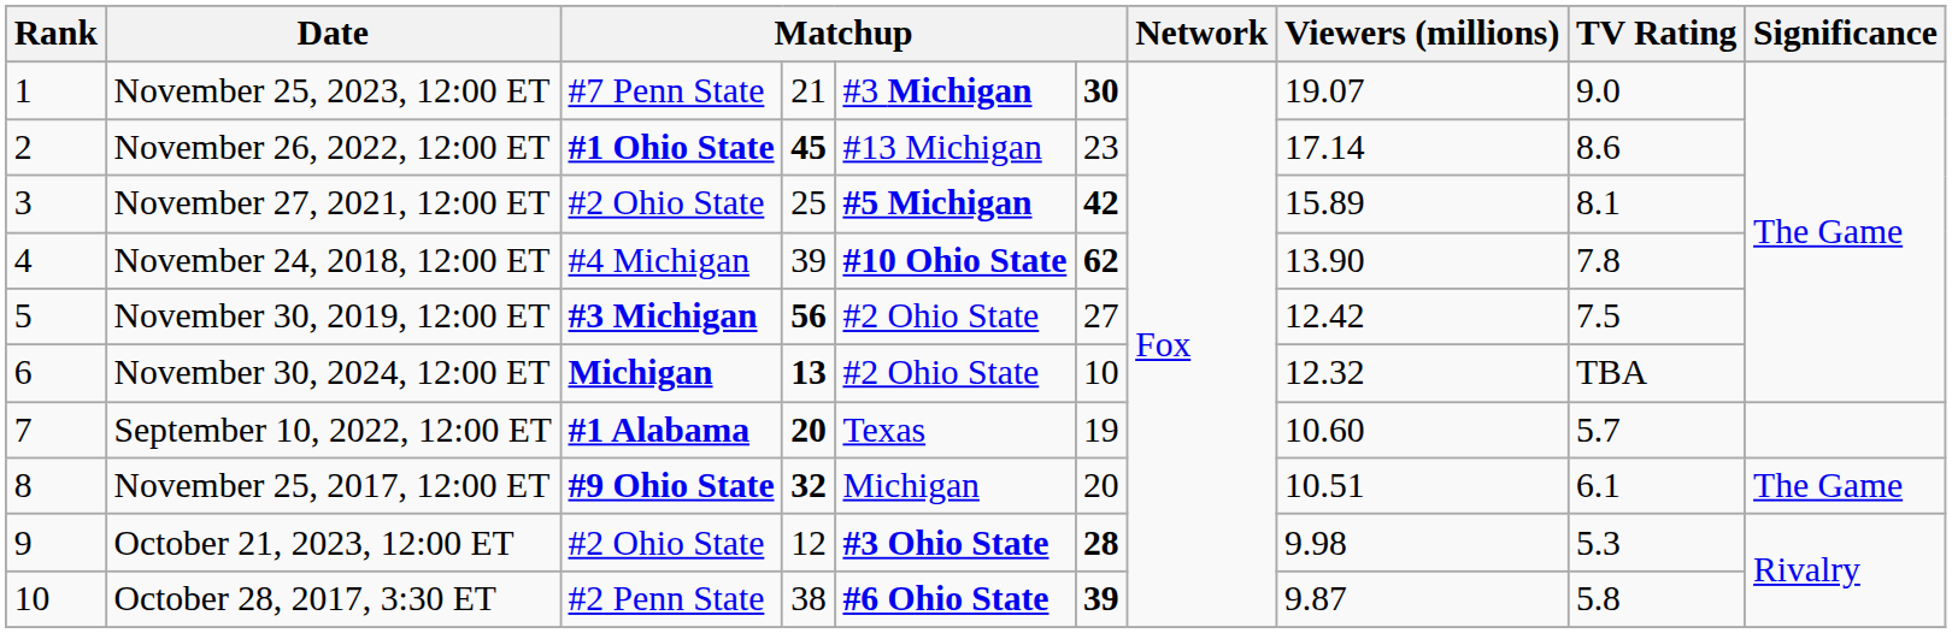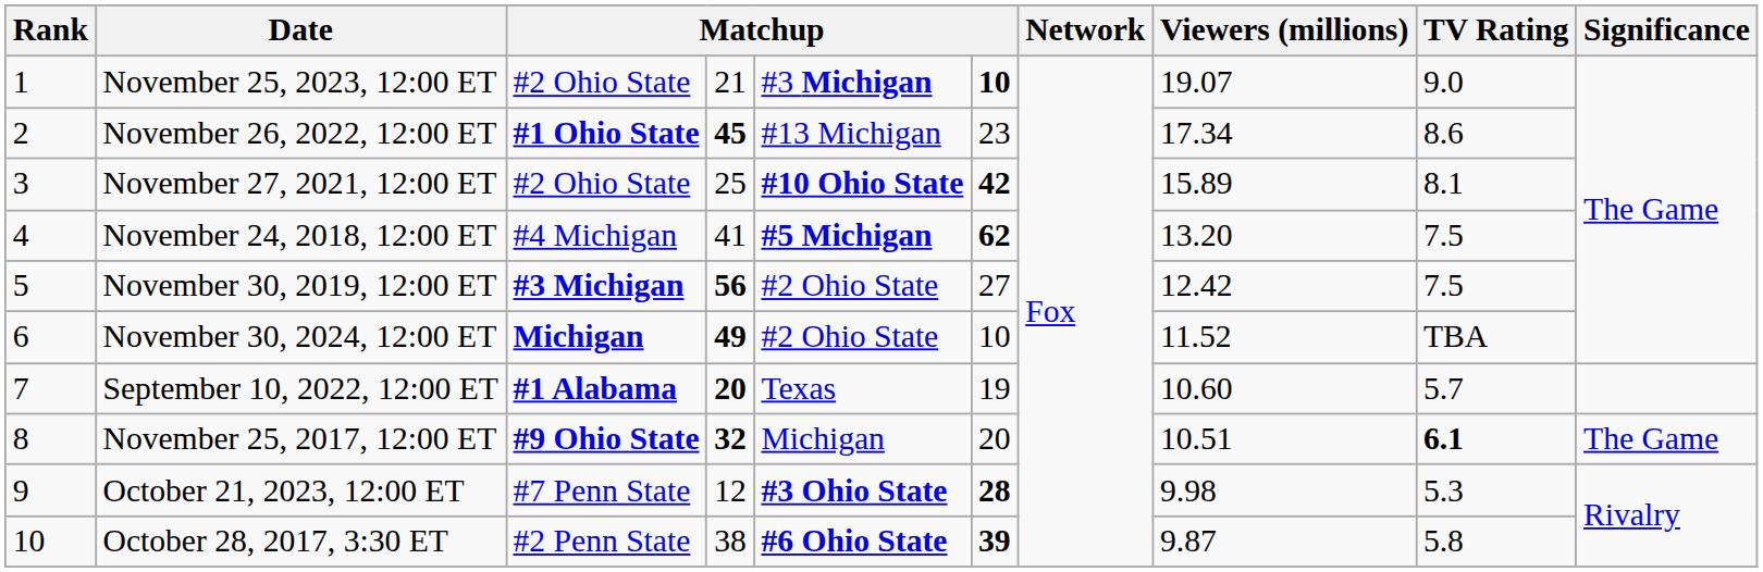 <table class="wikitable">
 <tr>
 <th>Rank</th>
 <th>Date</th>
 <th colspan="4">Matchup</th>
 <th>Network</th>
 <th>Viewers (millions)</th>
 <th>TV Rating</th>
 <th>Significance</th>
 </tr>
 <tr>
 <td>1</td>
 <td>November 25, 2023, 12:00 ET</td>
-<td><a href='#'>#7 Penn State</a></td>
+<td><a href='#'>#2 Ohio State</a></td>
 <td>21</td>
 <td><a href='#'>#3 <strong>Michigan</strong></a></td>
-<td><strong>30</strong></td>
+<td><strong>10</strong></td>
 <td rowspan="10"><a href='#'>Fox</a></td>
 <td>19.07</td>
 <td>9.0</td>
 <td rowspan=6><a href='#'>The Game</a></td>
 </tr>
 <tr>
 <td>2</td>
 <td>November 26, 2022, 12:00 ET</td>
 <td><a href='#'><strong>#1 Ohio State</strong></a></td>
 <td><strong>45</strong></td>
 <td><a href='#'>#13 Michigan</a></td>
 <td>23</td>
-<td>17.14</td>
+<td>17.34</td>
 <td>8.6</td>
 </tr>
 <tr>
 <td>3</td>
 <td>November 27, 2021, 12:00 ET</td>
 <td><a href='#'>#2 Ohio State</a></td>
 <td>25</td>
-<td><a href='#'><strong>#5 Michigan</strong></a></td>
+<td><a href='#'><strong>#10 Ohio State</strong></a></td>
 <td><strong>42</strong></td>
 <td>15.89</td>
 <td>8.1</td>
 </tr>
 <tr>
 <td>4</td>
 <td>November 24, 2018, 12:00 ET</td>
 <td><a href='#'>#4 Michigan</a></td>
-<td>39</td>
-<td><a href='#'><strong>#10 Ohio State</strong></a></td>
+<td>41</td>
+<td><a href='#'><strong>#5 Michigan</strong></a></td>
 <td><strong>62</strong></td>
-<td>13.90</td>
-<td>7.8</td>
+<td>13.20</td>
+<td>7.5</td>
 </tr>
 <tr>
 <td>5</td>
 <td>November 30, 2019, 12:00 ET</td>
 <td><strong><a href='#'>#3 Michigan</a></strong></td>
 <td><strong>56</strong></td>
 <td><a href='#'>#2 Ohio State</a></td>
 <td>27</td>
 <td>12.42</td>
 <td>7.5</td>
 </tr>
 <tr>
 <td>6</td>
 <td>November 30, 2024, 12:00 ET</td>
 <td><a href='#'><strong>Michigan</strong></a></td>
-<td><strong>13</strong></td>
+<td><strong>49</strong></td>
 <td><a href='#'>#2 Ohio State</a></td>
 <td>10</td>
-<td>12.32</td>
+<td>11.52</td>
 <td>TBA</td>
 </tr>
 <tr>
 <td>7</td>
 <td>September 10, 2022, 12:00 ET</td>
 <td><a href='#'><strong>#1 Alabama</strong></a></td>
 <td><strong>20</strong></td>
 <td><a href='#'>Texas</a></td>
 <td>19</td>
 <td>10.60</td>
 <td>5.7</td>
 <td></td>
 </tr>
 <tr>
 <td>8</td>
 <td>November 25, 2017, 12:00 ET</td>
 <td><a href='#'><strong>#9 Ohio State</strong></a></td>
 <td><strong>32</strong></td>
 <td><a href='#'>Michigan</a></td>
 <td>20</td>
 <td>10.51</td>
-<td>6.1</td>
+<td><strong>6.1</strong></td>
 <td><a href='#'>The Game</a></td>
 </tr>
 <tr>
 <td>9</td>
 <td>October 21, 2023, 12:00 ET</td>
-<td><a href='#'>#2 Ohio State</a></td>
+<td><a href='#'>#7 Penn State</a></td>
 <td>12</td>
 <td><a href='#'><strong>#3 Ohio State</strong></a></td>
 <td><strong>28</strong></td>
 <td>9.98</td>
 <td>5.3</td>
 <td rowspan=3><a href='#'>Rivalry</a></td>
 </tr>
 <tr>
 <td>10</td>
 <td>October 28, 2017, 3:30 ET</td>
 <td><a href='#'>#2 Penn State</a></td>
 <td>38</td>
 <td><a href='#'><strong>#6 Ohio State</strong></a></td>
 <td><strong>39</strong></td>
 <td>9.87</td>
 <td>5.8</td>
 </tr>
 </table>
